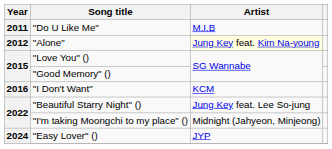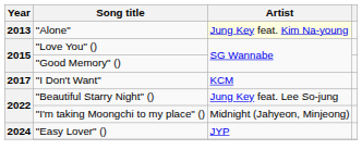 <table class="wikitable plainrowheaders sortable nowrap">
 <tr>
 <th scope="col" class="unsortable">Year</th>
 <th scope="col" class="unsortable">Song title</th>
 <th scope="col" class="unsortable">Artist</th>
 <th scope="col" class="unsortable"></th>
 </tr>
 <tr>
-<th scope="row">2011</th>
-<td>"Do U Like Me"</td>
-<td><a href='#'>M.I.B</a></td>
-<td></td>
-</tr>
-<tr>
-<th scope="row">2012</th>
+<th scope="row">2013</th>
 <td>"Alone" </td>
 <td style="background: lightyellow;"><a href='#'>Jung Key</a> feat. <a href='#'>Kim Na-young</a></td>
 <td></td>
 </tr>
 <tr>
 <th scope="row" rowspan="2">2015</th>
 <td>"Love You" ()</td>
 <td rowspan="2"><a href='#'>SG Wannabe</a></td>
 <td style="text-align:center"></td>
 </tr>
 <tr>
 <td>"Good Memory" ()</td>
 <td style="text-align:center"></td>
 </tr>
 <tr>
-<th scope="row">2016</th>
+<th scope="row">2017</th>
 <td>"I Don't Want"</td>
 <td><a href='#'>KCM</a></td>
 <td style="text-align:center"></td>
 </tr>
 <tr>
 <th scope="row" rowspan=2>2022</th>
 <td>"Beautiful Starry Night" ()</td>
 <td><a href='#'>Jung Key</a> feat. Lee So-jung</td>
 <td style="text-align:center"></td>
 </tr>
 <tr>
 <td>"I'm taking Moongchi to my place" ()</td>
 <td>Midnight (Jahyeon, Minjeong)</td>
 <td style="text-align:center"></td>
 </tr>
 <tr>
 <th scope="row" rowspan=2>2024</th>
 <td>"Easy Lover" ()</td>
 <td><a href='#'>JYP</a></td>
 <td></td>
 </tr>
 <tr>
 </tr>
 </table>
